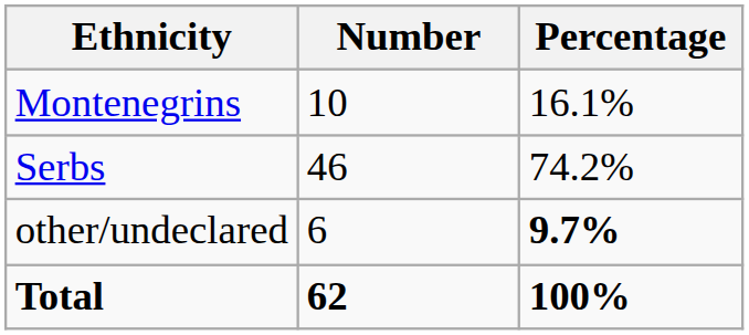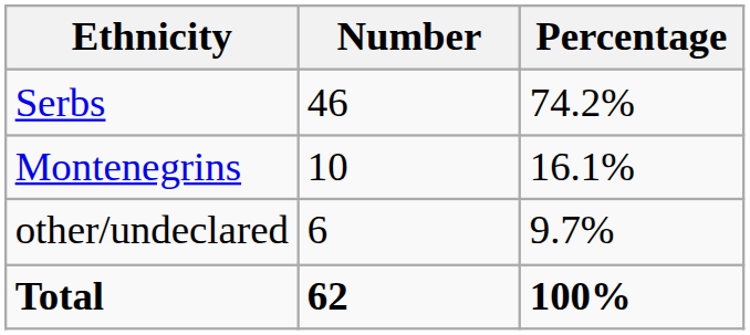 <table class="wikitable">
 <tr>
 <th width="100px">Ethnicity</th>
 <th width="80px">Number</th>
 <th width="80px">Percentage</th>
 </tr>
 <tr>
+<td><a href='#'>Serbs</a></td>
+<td>46</td>
+<td>74.2%</td>
+</tr>
+<tr>
 <td><a href='#'>Montenegrins</a></td>
 <td>10</td>
 <td>16.1%</td>
 </tr>
 <tr>
-<td><a href='#'>Serbs</a></td>
-<td>46</td>
-<td>74.2%</td>
-</tr>
-<tr>
 <td>other/undeclared</td>
 <td>6</td>
-<td><strong>9.7%</strong></td>
+<td>9.7%</td>
 </tr>
 <tr>
 <td><strong>Total</strong></td>
 <td><strong>62</strong></td>
 <td><strong>100%</strong></td>
 </tr>
 </table>
